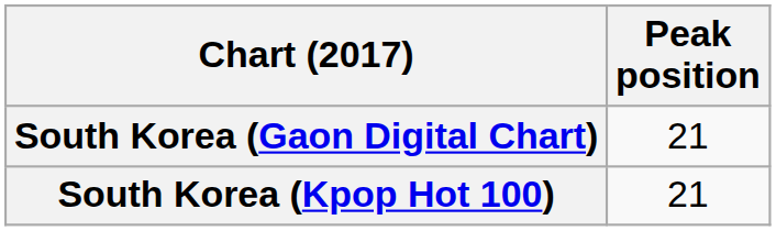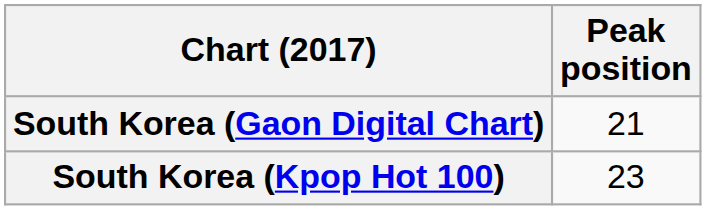 <table class="wikitable sortable plainrowheaders" style="text-align:center;">
 <tr>
 <th>Chart (2017)</th>
 <th>Peak<br>position</th>
 </tr>
 <tr>
 <th scope="row">South Korea (<a href='#'>Gaon Digital Chart</a>)</th>
 <td>21</td>
 </tr>
 <tr>
 <th scope="row">South Korea (<a href='#'>Kpop Hot 100</a>)</th>
-<td>21</td>
+<td>23</td>
 </tr>
 </table>
